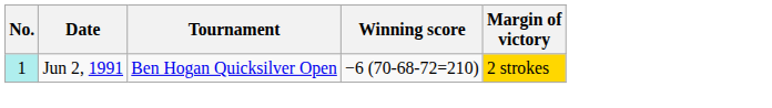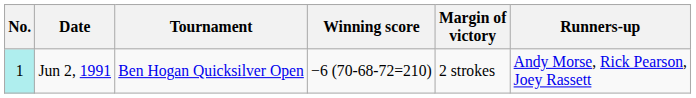 <table class="wikitable" style="font-size:95%;">
 <tr>
 <th>No.</th>
 <th>Date</th>
 <th>Tournament</th>
 <th>Winning score</th>
 <th>Margin of<br>victory</th>
+<th>Runners-up</th>
 </tr>
 <tr>
 <td align=center style="background: paleturquoise;">1</td>
 <td align=right>Jun 2, <a href='#'>1991</a></td>
 <td><a href='#'>Ben Hogan Quicksilver Open</a></td>
 <td>−6 (70-68-72=210)</td>
-<td style="background: gold;">2 strokes</td>
+<td>2 strokes</td>
+<td> <a href='#'>Andy Morse</a>,  <a href='#'>Rick Pearson</a>,<br> <a href='#'>Joey Rassett</a></td>
 </tr>
 </table>
